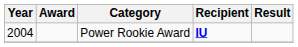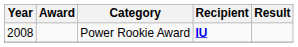 <table class="wikitable">
 <tr>
 <th>Year</th>
 <th>Award</th>
 <th>Category</th>
 <th>Recipient</th>
 <th>Result</th>
 </tr>
 <tr>
-<td>2004</td>
+<td>2008</td>
 <td></td>
 <td>Power Rookie Award</td>
 <td><strong><a href='#'>IU</a></strong></td>
 <td></td>
 </tr>
 <tr>
 </tr>
 </table>
